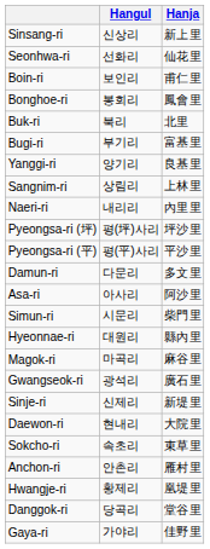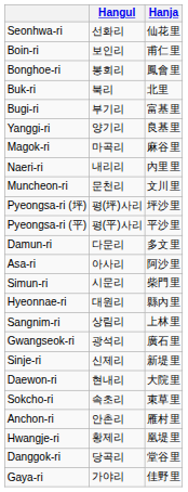 <table class="wikitable">
 <tr>
 <th></th>
 <th><a href='#'>Hangul</a></th>
 <th><a href='#'>Hanja</a></th>
-</tr>
-<tr>
-<td>Sinsang-ri</td>
-<td>신상리</td>
-<td>新上里</td>
 </tr>
 <tr>
 <td>Seonhwa-ri</td>
 <td>선화리</td>
 <td>仙花里</td>
 </tr>
 <tr>
 <td>Boin-ri</td>
 <td>보인리</td>
 <td>甫仁里</td>
 </tr>
 <tr>
 <td>Bonghoe-ri</td>
 <td>봉회리</td>
 <td>鳳會里</td>
 </tr>
 <tr>
 <td>Buk-ri</td>
 <td>북리</td>
 <td>北里</td>
 </tr>
 <tr>
 <td>Bugi-ri</td>
 <td>부기리</td>
 <td>富基里</td>
 </tr>
 <tr>
 <td>Yanggi-ri</td>
 <td>양기리</td>
 <td>良基里</td>
 </tr>
 <tr>
-<td>Sangnim-ri</td>
-<td>상림리</td>
-<td>上林里</td>
+<td>Magok-ri</td>
+<td>마곡리</td>
+<td>麻谷里</td>
 </tr>
 <tr>
 <td>Naeri-ri</td>
 <td>내리리</td>
 <td>內里里</td>
+</tr>
+<tr>
+<td>Muncheon-ri</td>
+<td>문천리</td>
+<td>文川里</td>
 </tr>
 <tr>
 <td>Pyeongsa-ri (坪)</td>
 <td>평(坪)사리</td>
 <td>坪沙里</td>
 </tr>
 <tr>
 <td>Pyeongsa-ri (平)</td>
 <td>평(平)사리</td>
 <td>平沙里</td>
 </tr>
 <tr>
 <td>Damun-ri</td>
 <td>다문리</td>
 <td>多文里</td>
 </tr>
 <tr>
 <td>Asa-ri</td>
 <td>아사리</td>
 <td>阿沙里</td>
 </tr>
 <tr>
 <td>Simun-ri</td>
 <td>시문리</td>
 <td>柴門里</td>
 </tr>
 <tr>
 <td>Hyeonnae-ri</td>
 <td>대원리</td>
 <td>縣內里</td>
 </tr>
 <tr>
-<td>Magok-ri</td>
-<td>마곡리</td>
-<td>麻谷里</td>
+<td>Sangnim-ri</td>
+<td>상림리</td>
+<td>上林里</td>
 </tr>
 <tr>
 <td>Gwangseok-ri</td>
 <td>광석리</td>
 <td>廣石里</td>
 </tr>
 <tr>
 <td>Sinje-ri</td>
 <td>신제리</td>
 <td>新堤里</td>
 </tr>
 <tr>
 <td>Daewon-ri</td>
 <td>현내리</td>
 <td>大院里</td>
 </tr>
 <tr>
 <td>Sokcho-ri</td>
 <td>속초리</td>
 <td>束草里</td>
 </tr>
 <tr>
 <td>Anchon-ri</td>
 <td>안촌리</td>
 <td>雁村里</td>
 </tr>
 <tr>
 <td>Hwangje-ri</td>
 <td>황제리</td>
 <td>凰堤里</td>
 </tr>
 <tr>
 <td>Danggok-ri</td>
 <td>당곡리</td>
 <td>堂谷里</td>
 </tr>
 <tr>
 <td>Gaya-ri</td>
 <td>가야리</td>
 <td>佳野里</td>
 </tr>
 </table>
